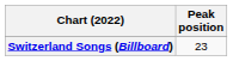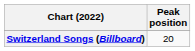 <table class="wikitable sortable plainrowheaders" style="text-align:center">
 <tr>
 <th scope="col">Chart (2022)</th>
 <th scope="col">Peak<br>position</th>
 </tr>
 <tr>
 </tr>
 <tr>
 <th scope="row"><a href='#'>Switzerland Songs</a> (<em><a href='#'>Billboard</a></em>)</th>
-<td>23</td>
+<td>20</td>
 </tr>
 </table>
